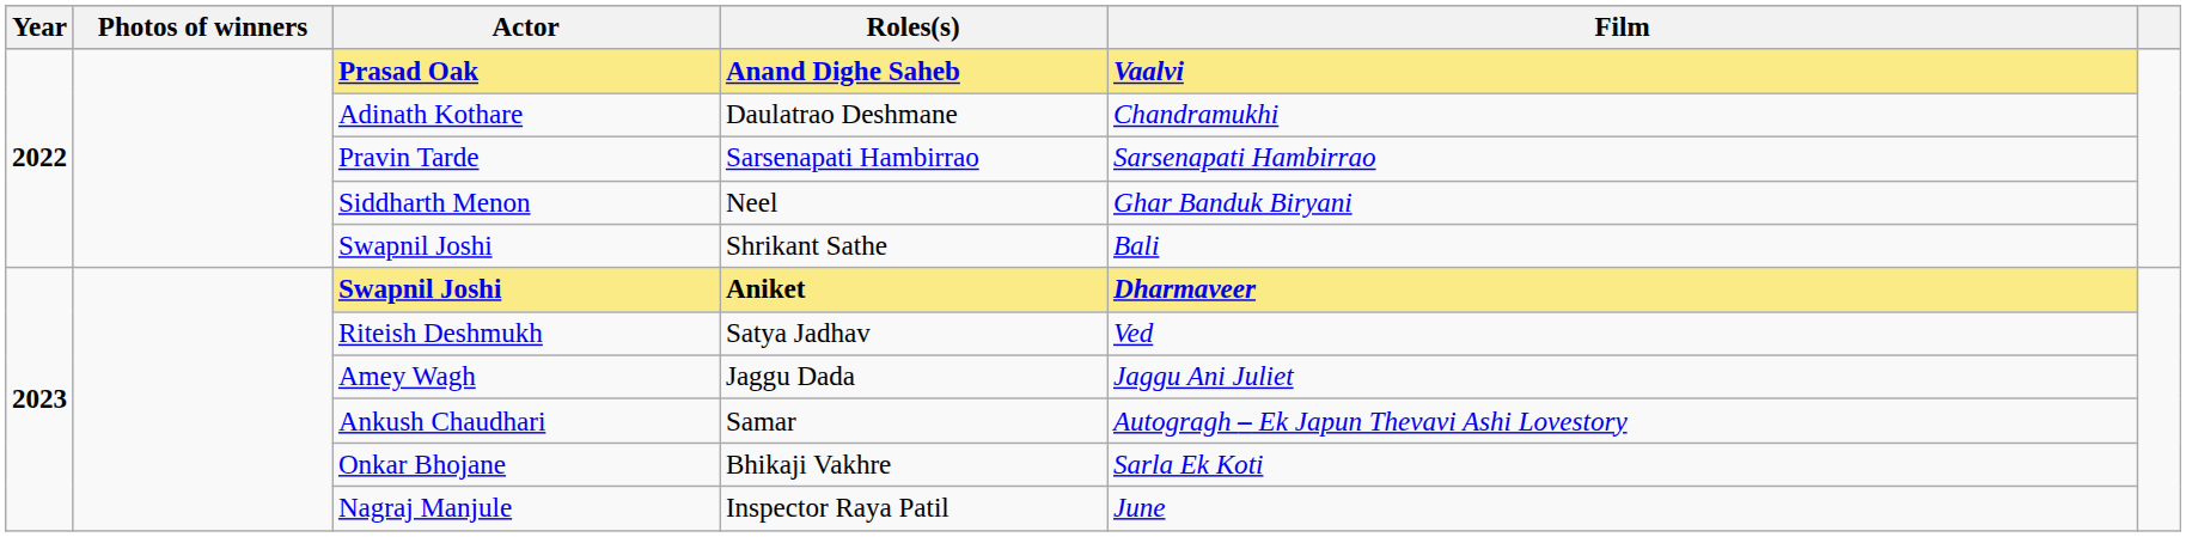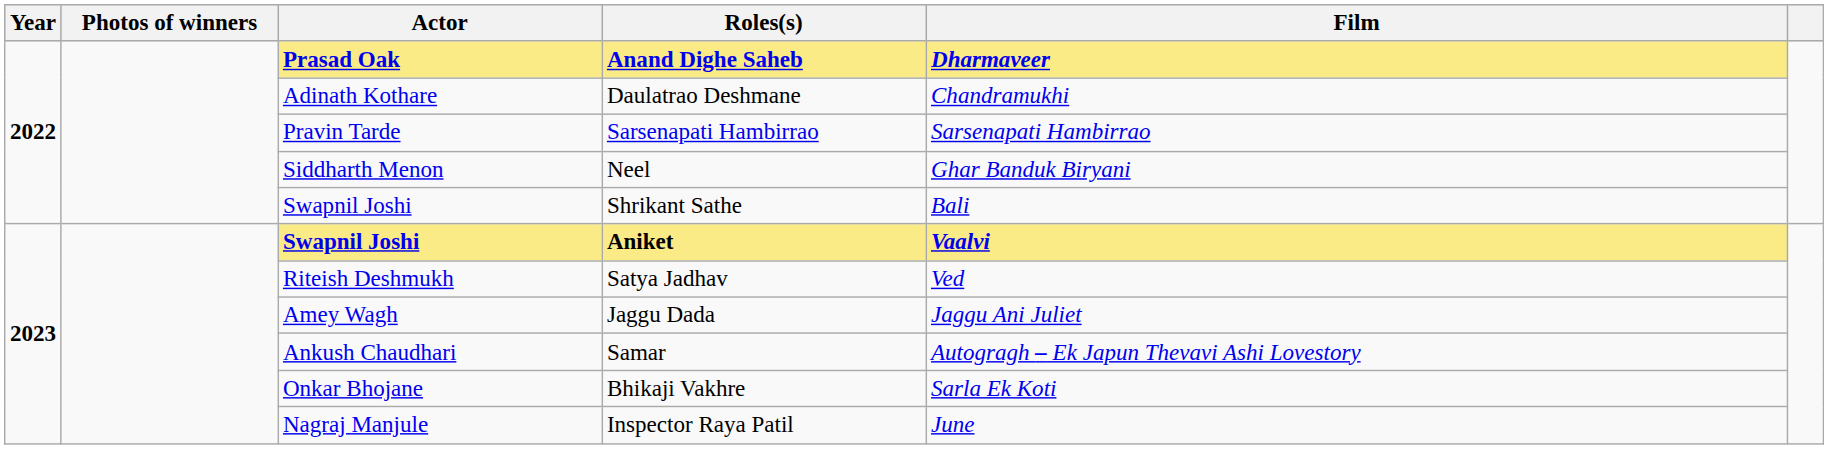 <table class="wikitable" style="width:100%">
 <tr bgcolor="#bebebe">
 <th width="2%">Year</th>
 <th width="12%">Photos of winners</th>
 <th width="18%">Actor</th>
 <th width="18%">Roles(s)</th>
 <th width="48%">Film</th>
 <th width="2%"></th>
 </tr>
 <tr>
 <td rowspan="5"><strong>2022</strong></td>
 <td rowspan="5"></td>
 <td style="background:#FAEB86"><strong><a href='#'>Prasad Oak</a></strong></td>
 <td style="background:#FAEB86"><strong><a href='#'>Anand Dighe Saheb</a></strong></td>
-<td style="background:#FAEB86"><strong><em><a href='#'>Vaalvi</a></em></strong></td>
+<td style="background:#FAEB86"><strong><em><a href='#'>Dharmaveer</a></em></strong></td>
 <td rowspan="5"></td>
 </tr>
 <tr>
 <td><a href='#'>Adinath Kothare</a></td>
 <td>Daulatrao Deshmane</td>
 <td><a href='#'><em>Chandramukhi</em></a></td>
 </tr>
 <tr>
 <td><a href='#'>Pravin Tarde</a></td>
 <td><a href='#'>Sarsenapati Hambirrao</a></td>
 <td><em><a href='#'>Sarsenapati Hambirrao</a></em></td>
 </tr>
 <tr>
 <td><a href='#'>Siddharth Menon</a></td>
 <td>Neel</td>
 <td><em><a href='#'>Ghar Banduk Biryani</a></em></td>
 </tr>
 <tr>
 <td><a href='#'>Swapnil Joshi</a></td>
 <td>Shrikant Sathe</td>
 <td><a href='#'><em>Bali</em></a></td>
 </tr>
 <tr>
 <td rowspan="6"><strong>2023</strong></td>
 <td rowspan="6"></td>
 <td style="background:#FAEB86"><strong><a href='#'>Swapnil Joshi</a></strong></td>
 <td style="background:#FAEB86"><strong>Aniket</strong></td>
-<td style="background:#FAEB86"><strong><em><a href='#'>Dharmaveer</a></em></strong></td>
+<td style="background:#FAEB86"><strong><em><a href='#'>Vaalvi</a></em></strong></td>
 <td rowspan="6"></td>
 </tr>
 <tr>
 <td><a href='#'>Riteish Deshmukh</a></td>
 <td>Satya Jadhav</td>
 <td><em><a href='#'>Ved</a></em></td>
 </tr>
 <tr>
 <td><a href='#'>Amey Wagh</a></td>
 <td>Jaggu Dada</td>
 <td><em><a href='#'>Jaggu Ani Juliet</a></em></td>
 </tr>
 <tr>
 <td><a href='#'>Ankush Chaudhari</a></td>
 <td>Samar</td>
 <td><em><a href='#'>Autogragh <strong>–</strong> Ek Japun Thevavi Ashi Lovestory</a></em></td>
 </tr>
 <tr>
 <td><a href='#'>Onkar Bhojane</a></td>
 <td>Bhikaji Vakhre</td>
 <td><em><a href='#'>Sarla Ek Koti</a></em></td>
 </tr>
 <tr>
 <td><a href='#'>Nagraj Manjule</a></td>
 <td>Inspector Raya Patil</td>
 <td><a href='#'><em>June</em></a></td>
 </tr>
 </table>
